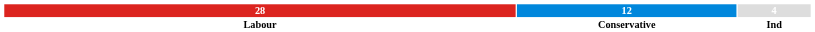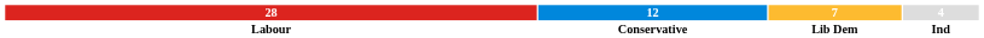 <table style="width:100%; text-align:center;">
 <tr style="color:white;">
 <td style="background:#DC241F; width:54.90%;"><strong>28</strong></td>
 <td style="background:#0087DC; width:23.53%;"><strong>12</strong></td>
+<td style="background:#FDBB30; width:13.73%;"><strong>7</strong></td>
 <td style="background:#DDDDDD; width:7.84%;"><strong>4</strong></td>
 </tr>
 <tr>
 <td><span><strong>Labour</strong></span></td>
 <td><span><strong>Conservative</strong></span></td>
+<td><span><strong>Lib Dem</strong></span></td>
 <td><span><strong>Ind</strong></span></td>
 </tr>
 </table>
